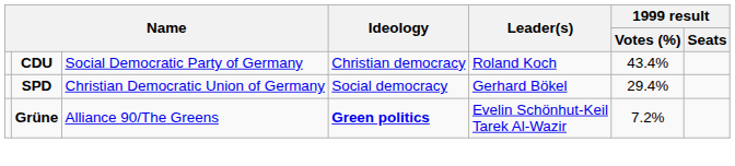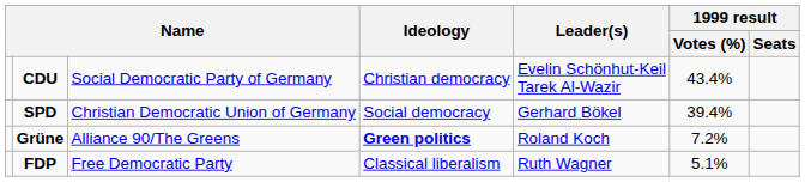 <table class="wikitable">
 <tr>
 <th rowspan=2 colspan=3>Name</th>
 <th rowspan=2>Ideology</th>
 <th rowspan=2>Leader(s)</th>
 <th colspan=2>1999 result</th>
 </tr>
 <tr>
 <th>Votes (%)</th>
 <th>Seats</th>
 </tr>
 <tr>
 <td bgcolor=></td>
 <td align=center><strong>CDU</strong></td>
 <td><a href='#'>Social Democratic Party of Germany</a><br></td>
 <td><a href='#'>Christian democracy</a></td>
-<td><a href='#'>Roland Koch</a></td>
+<td><a href='#'>Evelin Schönhut-Keil</a><br><a href='#'>Tarek Al-Wazir</a></td>
 <td align=center>43.4%</td>
 <td></td>
 </tr>
 <tr>
 <td bgcolor=></td>
 <td align=center><strong>SPD</strong></td>
 <td><a href='#'>Christian Democratic Union of Germany</a><br></td>
 <td><a href='#'>Social democracy</a></td>
 <td><a href='#'>Gerhard Bökel</a></td>
-<td align=center>29.4%</td>
+<td align=center>39.4%</td>
 <td></td>
 </tr>
 <tr>
 <td bgcolor=></td>
 <td align=center><strong>Grüne</strong></td>
 <td><a href='#'>Alliance 90/The Greens</a><br></td>
 <td><strong><a href='#'>Green politics</a></strong></td>
-<td><a href='#'>Evelin Schönhut-Keil</a><br><a href='#'>Tarek Al-Wazir</a></td>
+<td><a href='#'>Roland Koch</a></td>
 <td align=center>7.2%</td>
 <td></td>
 </tr>
+<tr>
+<td bgcolor=></td>
+<td align=center><strong>FDP</strong></td>
+<td><a href='#'>Free Democratic Party</a><br></td>
+<td><a href='#'>Classical liberalism</a></td>
+<td><a href='#'>Ruth Wagner</a></td>
+<td align=center>5.1%</td>
+<td></td>
+</tr>
 </table>
